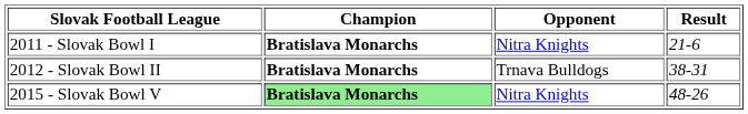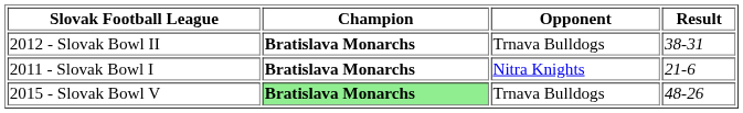 <table border="1" width="700">
 <tr ---->
 <th>Slovak Football League</th>
 <th>Champion</th>
 <th>Opponent</th>
 <th>Result</th>
 </tr>
 <tr ---->
+<td>2012 - Slovak Bowl II</td>
+<td><strong>Bratislava Monarchs</strong></td>
+<td>Trnava Bulldogs</td>
+<td><em>38-31</em></td>
+</tr>
+<tr ---->
 <td>2011 - Slovak Bowl I</td>
 <td><strong>Bratislava Monarchs</strong></td>
 <td><a href='#'>Nitra Knights</a></td>
 <td><em>21-6</em></td>
 </tr>
 <tr ---->
-<td>2012 - Slovak Bowl II</td>
-<td><strong>Bratislava Monarchs</strong></td>
-<td>Trnava Bulldogs</td>
-<td><em>38-31</em></td>
-</tr>
-<tr ---->
 <td>2015 - Slovak Bowl V</td>
 <td style="background: lightgreen;"><strong>Bratislava Monarchs</strong></td>
-<td><a href='#'>Nitra Knights</a></td>
+<td>Trnava Bulldogs</td>
 <td><em>48-26</em></td>
 </tr>
 </table>
